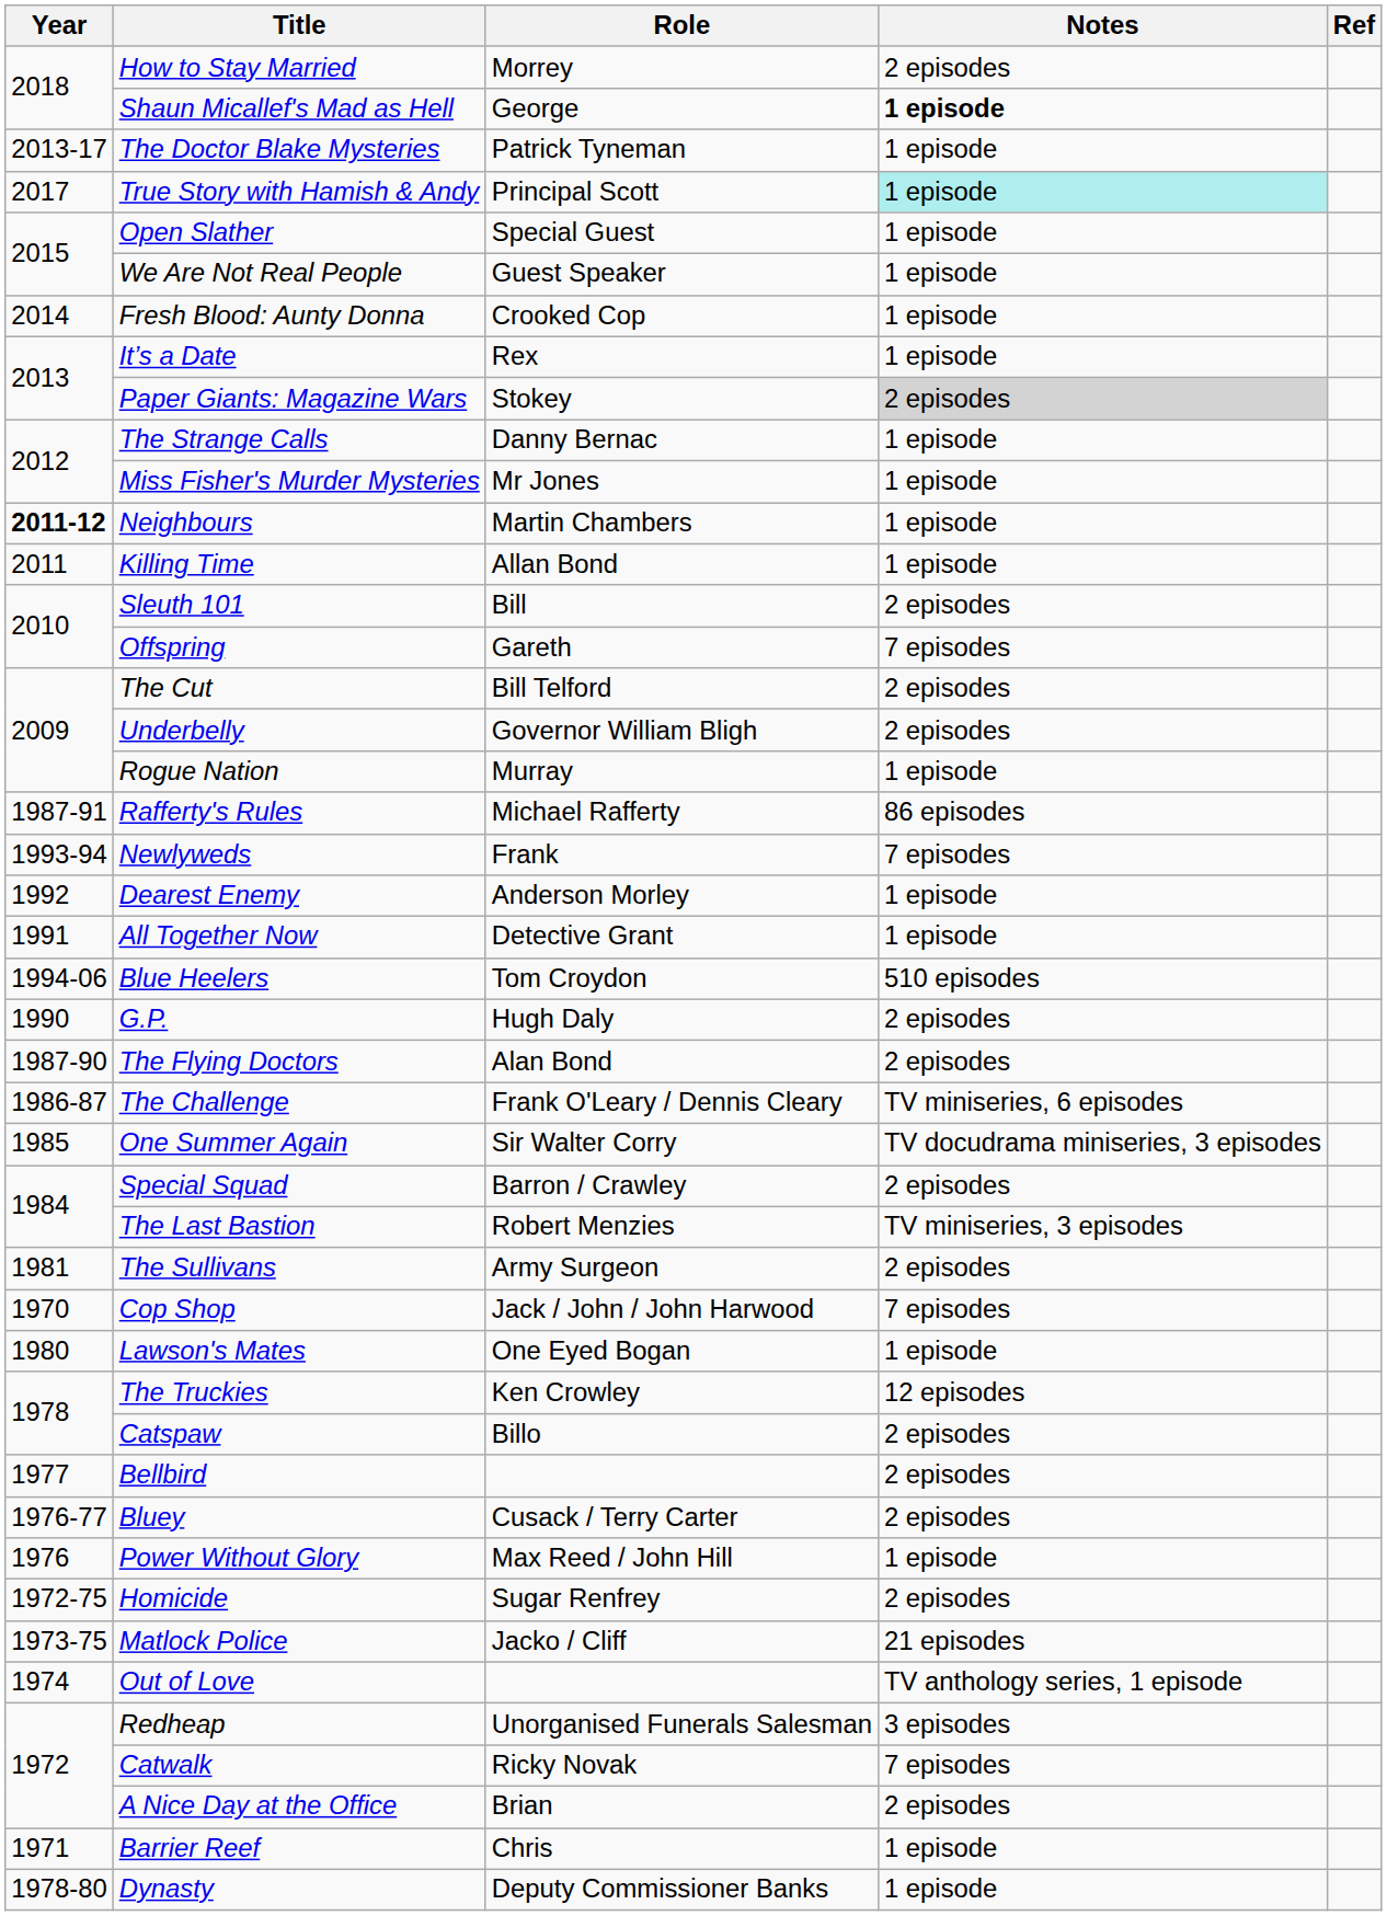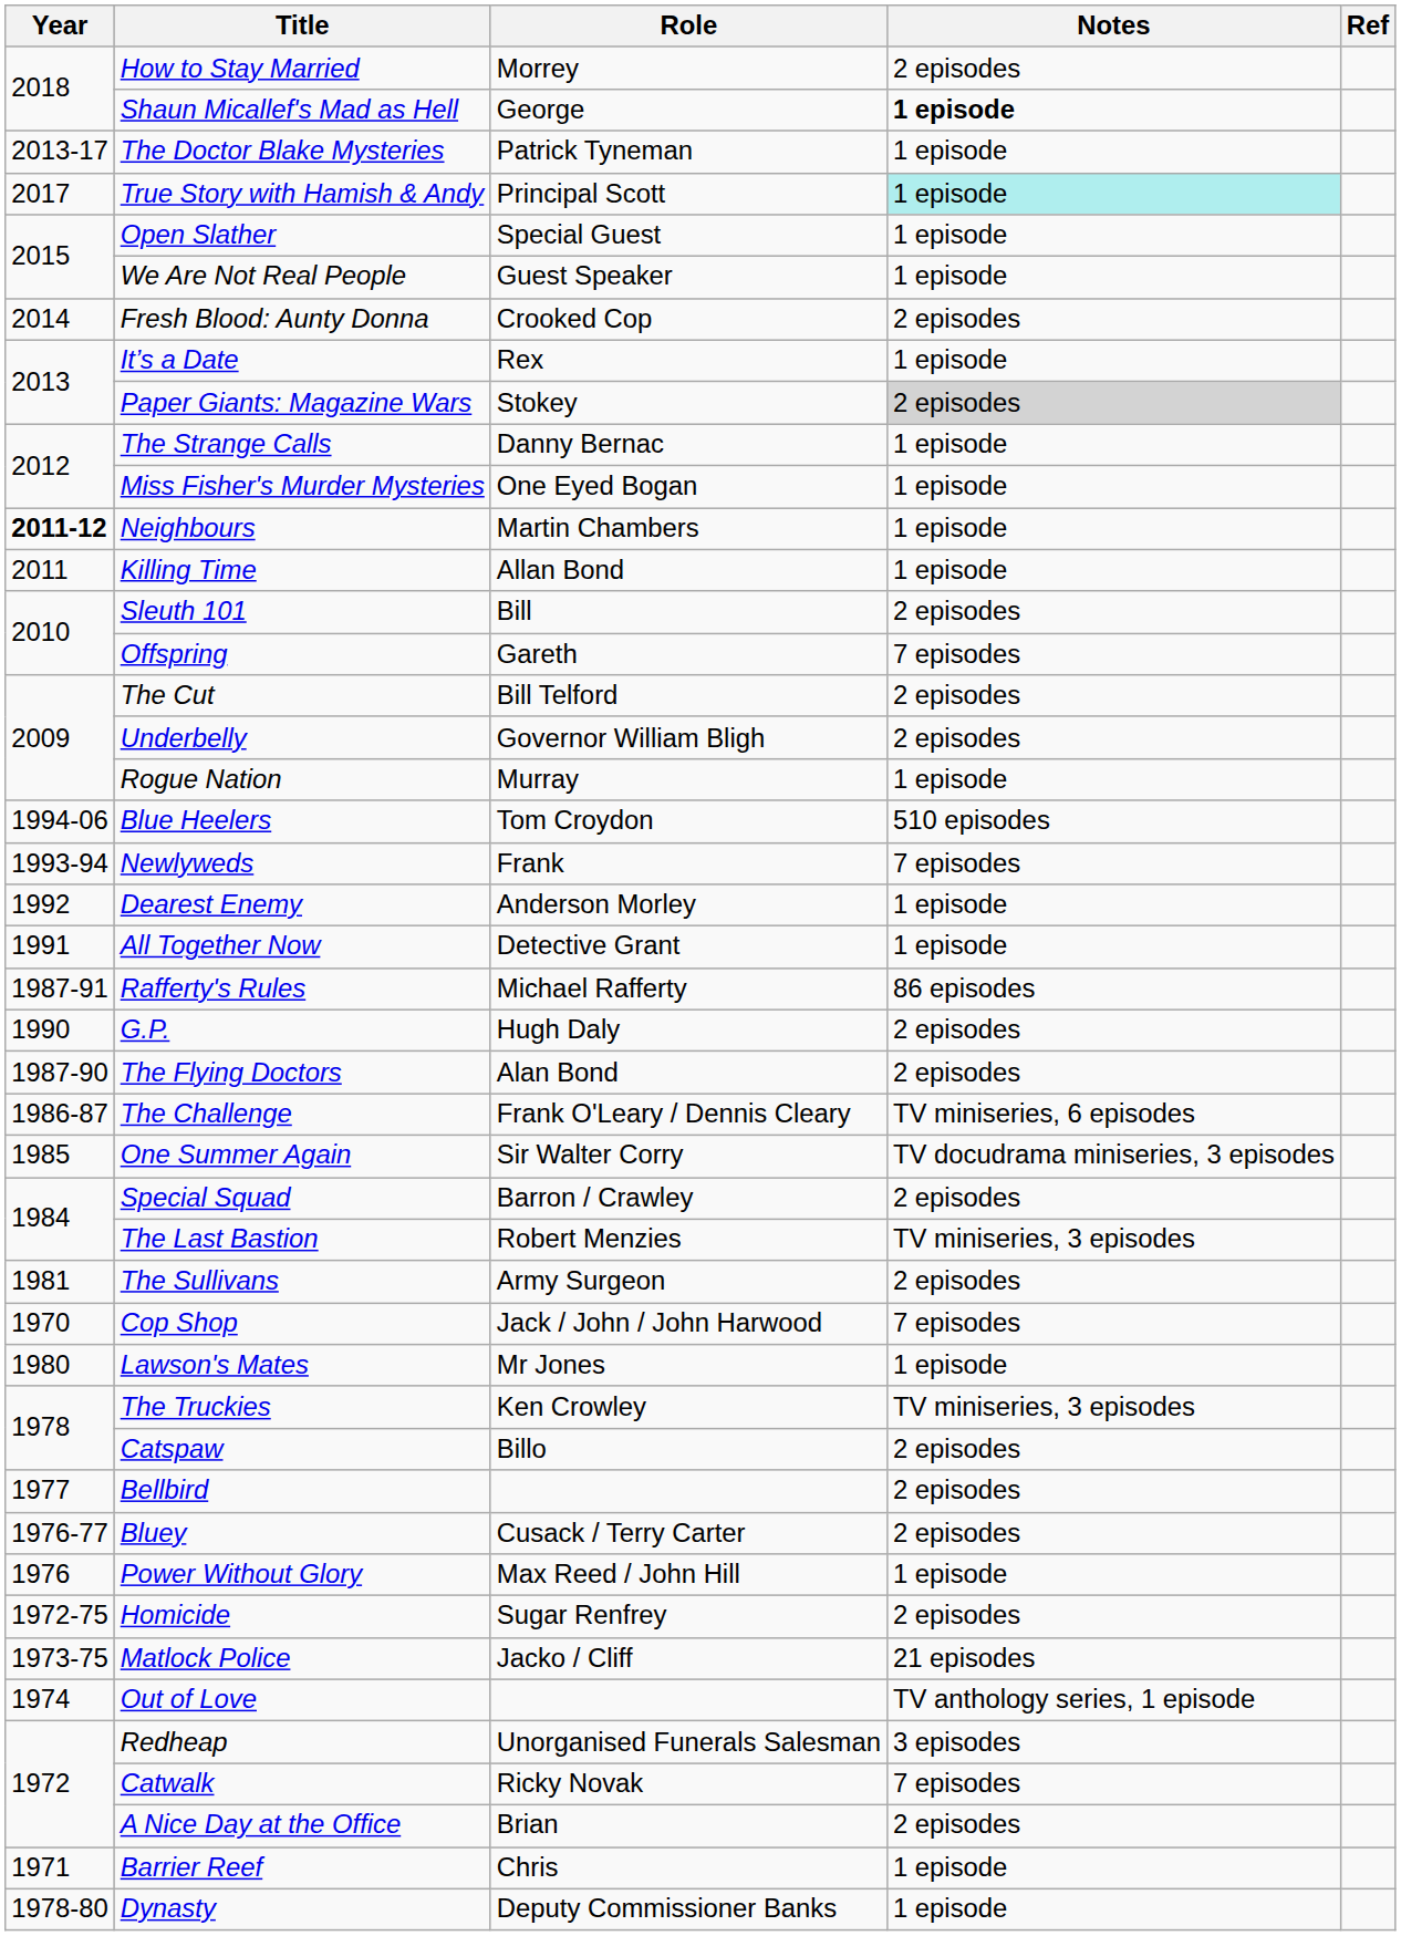 <table class="wikitable sortable">
 <tr>
 <th>Year</th>
 <th>Title</th>
 <th>Role</th>
 <th>Notes</th>
 <th>Ref</th>
 </tr>
 <tr>
 <td rowspan="2">2018</td>
 <td><em><a href='#'>How to Stay Married</a></em></td>
 <td>Morrey</td>
 <td>2 episodes</td>
 <td></td>
 </tr>
 <tr>
 <td><em><a href='#'>Shaun Micallef's Mad as Hell</a></em></td>
 <td>George</td>
 <td><strong>1 episode</strong></td>
 <td></td>
 </tr>
 <tr>
 <td>2013-17</td>
 <td><em><a href='#'>The Doctor Blake Mysteries</a></em></td>
 <td>Patrick Tyneman</td>
 <td>1 episode</td>
 <td></td>
 </tr>
 <tr>
 <td>2017</td>
 <td><em><a href='#'>True Story with Hamish & Andy</a></em></td>
 <td>Principal Scott</td>
 <td style="background: paleturquoise;">1 episode</td>
 <td></td>
 </tr>
 <tr>
 <td rowspan="2">2015</td>
 <td><em><a href='#'>Open Slather</a></em></td>
 <td>Special Guest</td>
 <td>1 episode</td>
 <td></td>
 </tr>
 <tr>
 <td><em>We Are Not Real People</em></td>
 <td>Guest Speaker</td>
 <td>1 episode</td>
 <td></td>
 </tr>
 <tr>
 <td>2014</td>
 <td><em>Fresh Blood: Aunty Donna</em></td>
 <td>Crooked Cop</td>
-<td>1 episode</td>
+<td>2 episodes</td>
 <td></td>
 </tr>
 <tr>
 <td rowspan="2">2013</td>
 <td><em><a href='#'>It’s a Date</a></em></td>
 <td>Rex</td>
 <td>1 episode</td>
 <td></td>
 </tr>
 <tr>
 <td><em><a href='#'>Paper Giants: Magazine Wars</a></em></td>
 <td>Stokey</td>
 <td style="background: lightgrey;">2 episodes</td>
 <td></td>
 </tr>
 <tr>
 <td rowspan="2">2012</td>
 <td><em><a href='#'>The Strange Calls</a></em></td>
 <td>Danny Bernac</td>
 <td>1 episode</td>
 <td></td>
 </tr>
 <tr>
 <td><em><a href='#'>Miss Fisher's Murder Mysteries</a></em></td>
-<td>Mr Jones</td>
+<td>One Eyed Bogan</td>
 <td>1 episode</td>
 <td></td>
 </tr>
 <tr>
 <td><strong>2011-12</strong></td>
 <td><em><a href='#'>Neighbours</a></em></td>
 <td>Martin Chambers</td>
 <td>1 episode</td>
 <td></td>
 </tr>
 <tr>
 <td>2011</td>
 <td><em><a href='#'>Killing Time</a></em></td>
 <td>Allan Bond</td>
 <td>1 episode</td>
 <td></td>
 </tr>
 <tr>
 <td rowspan="2">2010</td>
 <td><em><a href='#'>Sleuth 101</a></em></td>
 <td>Bill</td>
 <td>2 episodes</td>
 <td></td>
 </tr>
 <tr>
 <td><em><a href='#'>Offspring</a></em></td>
 <td>Gareth</td>
 <td>7 episodes</td>
 <td></td>
 </tr>
 <tr>
 <td rowspan="3">2009</td>
 <td><em>The Cut</em></td>
 <td>Bill Telford</td>
 <td>2 episodes</td>
 <td></td>
 </tr>
 <tr>
 <td><em><a href='#'>Underbelly</a></em></td>
 <td>Governor William Bligh</td>
 <td>2 episodes</td>
 <td></td>
 </tr>
 <tr>
 <td><em>Rogue Nation</em></td>
 <td>Murray</td>
 <td>1 episode</td>
 <td></td>
 </tr>
 <tr>
-<td>1987-91</td>
-<td><em><a href='#'>Rafferty's Rules</a></em></td>
-<td>Michael Rafferty</td>
-<td>86 episodes</td>
+<td>1994-06</td>
+<td><em><a href='#'>Blue Heelers</a></em></td>
+<td>Tom Croydon</td>
+<td>510 episodes</td>
 <td></td>
 </tr>
 <tr>
 <td>1993-94</td>
 <td><em><a href='#'>Newlyweds</a></em></td>
 <td>Frank</td>
 <td>7 episodes</td>
 <td></td>
 </tr>
 <tr>
 <td>1992</td>
 <td><em><a href='#'>Dearest Enemy</a></em></td>
 <td>Anderson Morley</td>
 <td>1 episode</td>
 <td></td>
 </tr>
 <tr>
 <td>1991</td>
 <td><em><a href='#'>All Together Now</a></em></td>
 <td>Detective Grant</td>
 <td>1 episode</td>
 <td></td>
 </tr>
 <tr>
-<td>1994-06</td>
-<td><em><a href='#'>Blue Heelers</a></em></td>
-<td>Tom Croydon</td>
-<td>510 episodes</td>
+<td>1987-91</td>
+<td><em><a href='#'>Rafferty's Rules</a></em></td>
+<td>Michael Rafferty</td>
+<td>86 episodes</td>
 <td></td>
 </tr>
 <tr>
 <td>1990</td>
 <td><em><a href='#'>G.P.</a></em></td>
 <td>Hugh Daly</td>
 <td>2 episodes</td>
 <td></td>
 </tr>
 <tr>
 <td>1987-90</td>
 <td><em><a href='#'>The Flying Doctors</a></em></td>
 <td>Alan Bond</td>
 <td>2 episodes</td>
 <td></td>
 </tr>
 <tr>
 <td>1986-87</td>
 <td><em><a href='#'>The Challenge</a></em></td>
 <td>Frank O'Leary / Dennis Cleary</td>
 <td>TV miniseries, 6 episodes</td>
 <td></td>
 </tr>
 <tr>
 <td>1985</td>
 <td><em><a href='#'>One Summer Again</a></em></td>
 <td>Sir Walter Corry</td>
 <td>TV docudrama miniseries, 3 episodes</td>
 <td></td>
 </tr>
 <tr>
 <td rowspan="2">1984</td>
 <td><em><a href='#'>Special Squad</a></em></td>
 <td>Barron / Crawley</td>
 <td>2 episodes</td>
 <td></td>
 </tr>
 <tr>
 <td><em><a href='#'>The Last Bastion</a></em></td>
 <td>Robert Menzies</td>
 <td>TV miniseries, 3 episodes</td>
 <td></td>
 </tr>
 <tr>
 <td>1981</td>
 <td><em><a href='#'>The Sullivans</a></em></td>
 <td>Army Surgeon</td>
 <td>2 episodes</td>
 <td></td>
 </tr>
 <tr>
 <td>1970</td>
 <td><em><a href='#'>Cop Shop</a></em></td>
 <td>Jack / John / John Harwood</td>
 <td>7 episodes</td>
 <td></td>
 </tr>
 <tr>
 <td>1980</td>
 <td><em><a href='#'>Lawson's Mates</a></em></td>
-<td>One Eyed Bogan</td>
+<td>Mr Jones</td>
 <td>1 episode</td>
 <td></td>
 </tr>
 <tr>
 <td rowspan="2">1978</td>
 <td><em><a href='#'>The Truckies</a></em></td>
 <td>Ken Crowley</td>
-<td>12 episodes</td>
+<td>TV miniseries, 3 episodes</td>
 <td></td>
 </tr>
 <tr>
 <td><em><a href='#'>Catspaw</a></em></td>
 <td>Billo</td>
 <td>2 episodes</td>
 <td></td>
 </tr>
 <tr>
 <td>1977</td>
 <td><em><a href='#'>Bellbird</a></em></td>
 <td></td>
 <td>2 episodes</td>
 <td></td>
 </tr>
 <tr>
 <td>1976-77</td>
 <td><em><a href='#'>Bluey</a></em></td>
 <td>Cusack / Terry Carter</td>
 <td>2 episodes</td>
 <td></td>
 </tr>
 <tr>
 <td>1976</td>
 <td><em><a href='#'>Power Without Glory</a></em></td>
 <td>Max Reed / John Hill</td>
 <td>1 episode</td>
 <td></td>
 </tr>
 <tr>
 <td>1972-75</td>
 <td><em><a href='#'>Homicide</a></em></td>
 <td>Sugar Renfrey</td>
 <td>2 episodes</td>
 <td></td>
 </tr>
 <tr>
 <td>1973-75</td>
 <td><em><a href='#'>Matlock Police</a></em></td>
 <td>Jacko / Cliff</td>
 <td>21 episodes</td>
 <td></td>
 </tr>
 <tr>
 <td>1974</td>
 <td><em><a href='#'>Out of Love</a></em></td>
 <td></td>
 <td>TV anthology series, 1 episode</td>
 <td></td>
 </tr>
 <tr>
 <td rowspan="3">1972</td>
 <td><em>Redheap</em></td>
 <td>Unorganised Funerals Salesman</td>
 <td>3 episodes</td>
 <td></td>
 </tr>
 <tr>
 <td><em><a href='#'>Catwalk</a></em></td>
 <td>Ricky Novak</td>
 <td>7 episodes</td>
 <td></td>
 </tr>
 <tr>
 <td><em><a href='#'>A Nice Day at the Office</a></em></td>
 <td>Brian</td>
 <td>2 episodes</td>
 <td></td>
 </tr>
 <tr>
 <td>1971</td>
 <td><em><a href='#'>Barrier Reef</a></em></td>
 <td>Chris</td>
 <td>1 episode</td>
 <td></td>
 </tr>
 <tr>
 <td>1978-80</td>
 <td><em><a href='#'>Dynasty</a></em></td>
 <td>Deputy Commissioner Banks</td>
 <td>1 episode</td>
 <td></td>
 </tr>
 </table>
